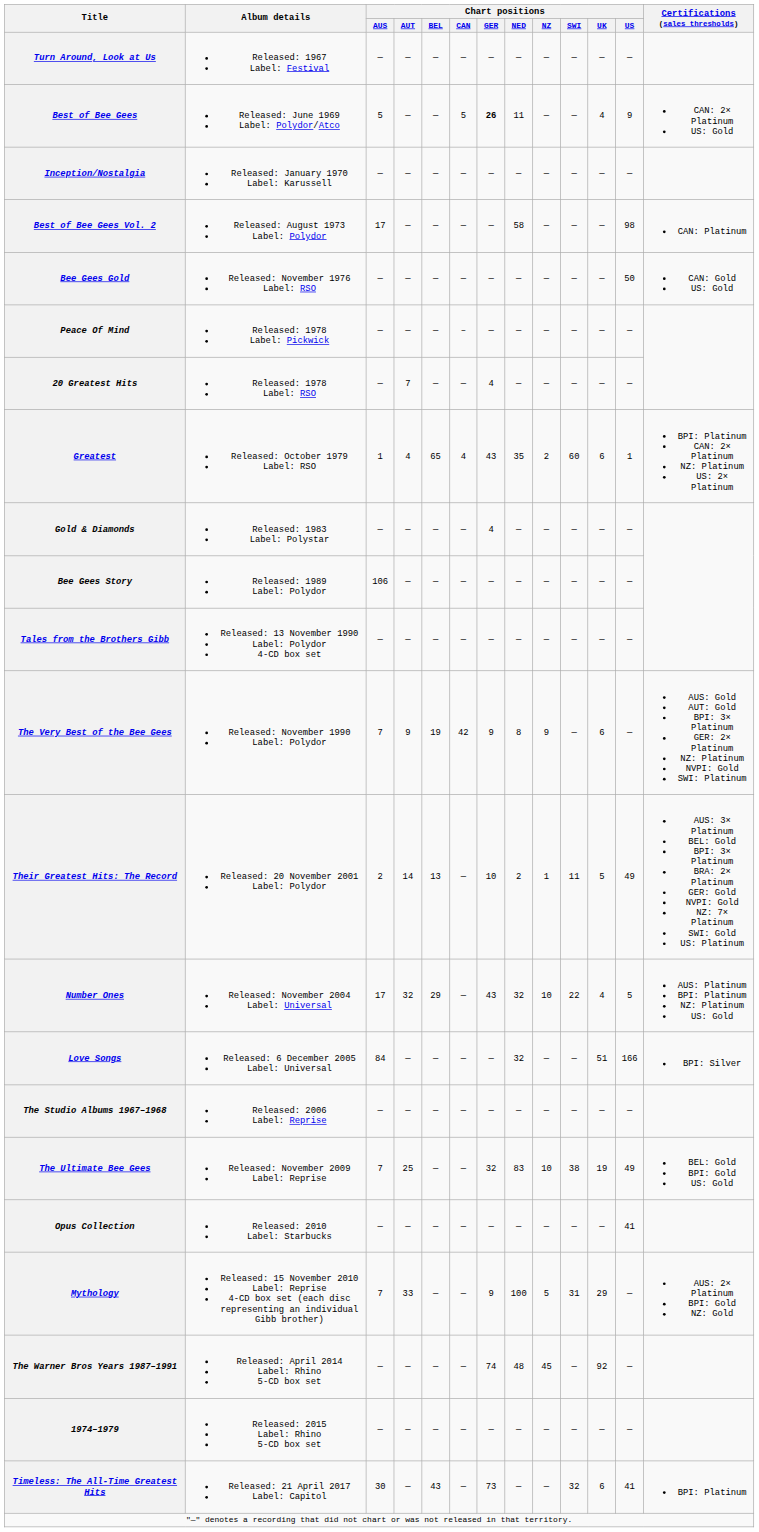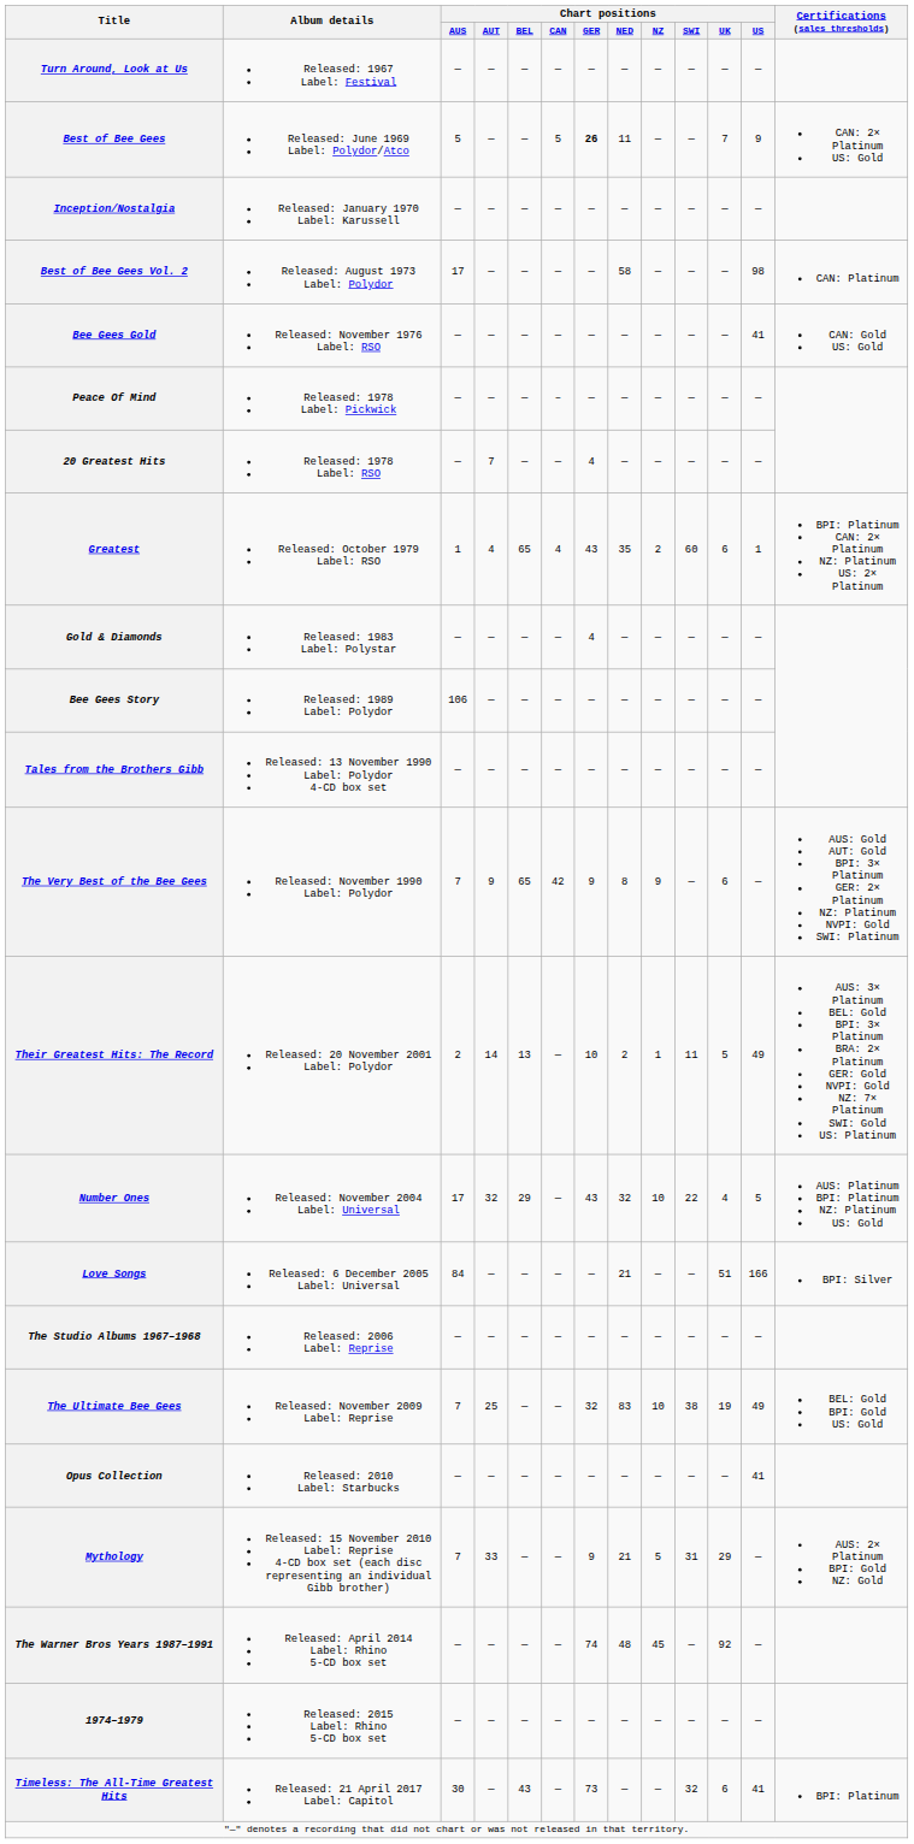 <table class="wikitable plainrowheaders" style="text-align:center;">
 <tr>
 <th scope="col" rowspan="2" style="width:20em;">Title</th>
 <th scope="col" rowspan="2" style="width:20em;">Album details</th>
 <th scope="col" colspan="10">Chart positions</th>
 <th rowspan="2" style="width:12em;"><a href='#'>Certifications</a><br><small>(<a href='#'>sales thresholds</a>)</small></th>
 </tr>
 <tr>
 <th scope="col" style="width:3em;font-size:90%;"><a href='#'>AUS</a><br></th>
 <th scope="col" style="width:3em;font-size:90%;"><a href='#'>AUT</a><br></th>
 <th scope="col" style="width:3em;font-size:90%;"><a href='#'>BEL</a><br></th>
 <th scope="col" style="width:3em;font-size:90%;"><a href='#'>CAN</a><br></th>
 <th scope="col" style="width:3em;font-size:90%;"><a href='#'>GER</a><br></th>
 <th scope="col" style="width:3em;font-size:90%;"><a href='#'>NED</a><br></th>
 <th scope="col" style="width:3em;font-size:90%;"><a href='#'>NZ</a><br></th>
 <th scope="col" style="width:3em;font-size:90%;"><a href='#'>SWI</a><br></th>
 <th scope="col" style="width:3em;font-size:90%;"><a href='#'>UK</a><br></th>
 <th scope="col" style="width:3em;font-size:90%;"><a href='#'>US</a><br></th>
 </tr>
 <tr>
 <th scope="row"><em><a href='#'>Turn Around, Look at Us</a></em></th>
 <td><br><ul><li>Released: 1967</li><li>Label: <a href='#'>Festival</a></li></ul></td>
 <td>—</td>
 <td>—</td>
 <td>—</td>
 <td>—</td>
 <td>—</td>
 <td>—</td>
 <td>—</td>
 <td>—</td>
 <td>—</td>
 <td>—</td>
 </tr>
 <tr>
 <th scope="row"><em><a href='#'>Best of Bee Gees</a></em></th>
 <td><br><ul><li>Released: June 1969</li><li>Label: <a href='#'>Polydor</a>/<a href='#'>Atco</a></li></ul></td>
 <td>5</td>
 <td>—</td>
 <td>—</td>
 <td>5</td>
 <td><strong>26</strong></td>
 <td>11</td>
 <td>—</td>
 <td>—</td>
-<td>4</td>
+<td>7</td>
 <td>9</td>
 <td><br><ul><li>CAN: 2× Platinum</li><li>US: Gold</li></ul></td>
 </tr>
 <tr>
 <th scope="row"><em><a href='#'>Inception/Nostalgia</a></em></th>
 <td><br><ul><li>Released: January 1970</li><li>Label: Karussell</li></ul></td>
 <td>—</td>
 <td>—</td>
 <td>—</td>
 <td>—</td>
 <td>—</td>
 <td>—</td>
 <td>—</td>
 <td>—</td>
 <td>—</td>
 <td>—</td>
 <td></td>
 </tr>
 <tr>
 <th scope="row"><em><a href='#'>Best of Bee Gees Vol. 2</a></em></th>
 <td><br><ul><li>Released: August 1973</li><li>Label: <a href='#'>Polydor</a></li></ul></td>
 <td>17</td>
 <td>—</td>
 <td>—</td>
 <td>—</td>
 <td>—</td>
 <td>58</td>
 <td>—</td>
 <td>—</td>
 <td>—</td>
 <td>98</td>
 <td><br><ul><li>CAN: Platinum</li></ul></td>
 </tr>
 <tr>
 <th scope="row"><em><a href='#'>Bee Gees Gold</a></em></th>
 <td><br><ul><li>Released: November 1976</li><li>Label: <a href='#'>RSO</a></li></ul></td>
 <td>—</td>
 <td>—</td>
 <td>—</td>
 <td>—</td>
 <td>—</td>
 <td>—</td>
 <td>—</td>
 <td>—</td>
 <td>—</td>
-<td>50</td>
+<td>41</td>
 <td><br><ul><li>CAN: Gold</li><li>US: Gold</li></ul></td>
 </tr>
 <tr>
 <th scope="row"><em>Peace Of Mind</em></th>
 <td><br><ul><li>Released: 1978</li><li>Label: <a href='#'>Pickwick</a></li></ul></td>
 <td>—</td>
 <td>—</td>
 <td>—</td>
 <td>–</td>
 <td>—</td>
 <td>—</td>
 <td>—</td>
 <td>—</td>
 <td>—</td>
 <td>—</td>
 </tr>
 <tr>
 <th scope="row"><em>20 Greatest Hits</em></th>
 <td><br><ul><li>Released: 1978</li><li>Label: <a href='#'>RSO</a></li></ul></td>
 <td>—</td>
 <td>7</td>
 <td>—</td>
 <td>—</td>
 <td>4</td>
 <td>—</td>
 <td>—</td>
 <td>—</td>
 <td>—</td>
 <td>—</td>
 </tr>
 <tr>
 <th scope="row"><em><a href='#'>Greatest</a></em></th>
 <td><br><ul><li>Released: October 1979</li><li>Label: RSO</li></ul></td>
 <td>1</td>
 <td>4</td>
 <td>65</td>
 <td>4</td>
 <td>43</td>
 <td>35</td>
 <td>2</td>
 <td>60</td>
 <td>6</td>
 <td>1</td>
 <td><br><ul><li>BPI: Platinum</li><li>CAN: 2× Platinum</li><li>NZ: Platinum</li><li>US: 2× Platinum</li></ul></td>
 </tr>
 <tr>
 <th scope="row"><em>Gold & Diamonds</em></th>
 <td><br><ul><li>Released: 1983</li><li>Label: Polystar</li></ul></td>
 <td>—</td>
 <td>—</td>
 <td>—</td>
 <td>—</td>
 <td>4</td>
 <td>—</td>
 <td>—</td>
 <td>—</td>
 <td>—</td>
 <td>—</td>
 </tr>
 <tr>
 <th scope="row"><em>Bee Gees Story</em></th>
 <td><br><ul><li>Released: 1989</li><li>Label: Polydor</li></ul></td>
 <td>106</td>
 <td>—</td>
 <td>—</td>
 <td>—</td>
 <td>—</td>
 <td>—</td>
 <td>—</td>
 <td>—</td>
 <td>—</td>
 <td>—</td>
 </tr>
 <tr>
 <th scope="row"><em><a href='#'>Tales from the Brothers Gibb</a></em></th>
 <td><br><ul><li>Released: 13 November 1990</li><li>Label: Polydor</li><li>4-CD box set</li></ul></td>
 <td>—</td>
 <td>—</td>
 <td>—</td>
 <td>—</td>
 <td>—</td>
 <td>—</td>
 <td>—</td>
 <td>—</td>
 <td>—</td>
 <td>—</td>
 </tr>
 <tr>
 <th scope="row"><em><a href='#'>The Very Best of the Bee Gees</a></em></th>
 <td><br><ul><li>Released: November 1990</li><li>Label: Polydor</li></ul></td>
 <td>7</td>
 <td>9</td>
-<td>19</td>
+<td>65</td>
 <td>42</td>
 <td>9</td>
 <td>8</td>
 <td>9</td>
 <td>—</td>
 <td>6</td>
 <td>—</td>
 <td><br><ul><li>AUS: Gold</li><li>AUT: Gold</li><li>BPI: 3× Platinum</li><li>GER: 2× Platinum</li><li>NZ: Platinum</li><li>NVPI: Gold</li><li>SWI: Platinum</li></ul></td>
 </tr>
 <tr>
 <th scope="row"><em><a href='#'>Their Greatest Hits: The Record</a></em></th>
 <td><br><ul><li>Released: 20 November 2001</li><li>Label: Polydor</li></ul></td>
 <td>2</td>
 <td>14</td>
 <td>13</td>
 <td>—</td>
 <td>10</td>
 <td>2</td>
 <td>1</td>
 <td>11</td>
 <td>5</td>
 <td>49</td>
 <td><br><ul><li>AUS: 3× Platinum</li><li>BEL: Gold</li><li>BPI: 3× Platinum</li><li>BRA: 2× Platinum</li><li>GER: Gold</li><li>NVPI: Gold</li><li>NZ: 7× Platinum</li><li>SWI: Gold</li><li>US: Platinum</li></ul></td>
 </tr>
 <tr>
 <th scope="row"><em><a href='#'>Number Ones</a></em></th>
 <td><br><ul><li>Released: November 2004</li><li>Label: <a href='#'>Universal</a></li></ul></td>
 <td>17</td>
 <td>32</td>
 <td>29</td>
 <td>—</td>
 <td>43</td>
 <td>32</td>
 <td>10</td>
 <td>22</td>
 <td>4</td>
 <td>5</td>
 <td><br><ul><li>AUS: Platinum</li><li>BPI: Platinum</li><li>NZ: Platinum</li><li>US: Gold</li></ul></td>
 </tr>
 <tr>
 <th scope="row"><em><a href='#'>Love Songs</a></em></th>
 <td><br><ul><li>Released: 6 December 2005</li><li>Label: Universal</li></ul></td>
 <td>84</td>
 <td>—</td>
 <td>—</td>
 <td>—</td>
 <td>—</td>
-<td>32</td>
+<td>21</td>
 <td>—</td>
 <td>—</td>
 <td>51</td>
 <td>166</td>
 <td><br><ul><li>BPI: Silver</li></ul></td>
 </tr>
 <tr>
 <th scope="row"><em>The Studio Albums 1967–1968</em></th>
 <td><br><ul><li>Released: 2006</li><li>Label: <a href='#'>Reprise</a></li></ul></td>
 <td>—</td>
 <td>—</td>
 <td>—</td>
 <td>—</td>
 <td>—</td>
 <td>—</td>
 <td>—</td>
 <td>—</td>
 <td>—</td>
 <td>—</td>
 <td></td>
 </tr>
 <tr>
 <th scope="row"><em><a href='#'>The Ultimate Bee Gees</a></em></th>
 <td><br><ul><li>Released: November 2009</li><li>Label: Reprise</li></ul></td>
 <td>7</td>
 <td>25</td>
 <td>—</td>
 <td>—</td>
 <td>32</td>
 <td>83</td>
 <td>10</td>
 <td>38</td>
 <td>19</td>
 <td>49</td>
 <td><br><ul><li>BEL: Gold</li><li>BPI: Gold</li><li>US: Gold</li></ul></td>
 </tr>
 <tr>
 <th scope="row"><em>Opus Collection</em></th>
 <td><br><ul><li>Released: 2010</li><li>Label: Starbucks</li></ul></td>
 <td>—</td>
 <td>—</td>
 <td>—</td>
 <td>—</td>
 <td>—</td>
 <td>—</td>
 <td>—</td>
 <td>—</td>
 <td>—</td>
 <td>41</td>
 <td></td>
 </tr>
 <tr>
 <th scope="row"><em><a href='#'>Mythology</a></em></th>
 <td><br><ul><li>Released: 15 November 2010</li><li>Label: Reprise</li><li>4-CD box set (each disc representing an individual Gibb brother)</li></ul></td>
 <td>7</td>
 <td>33</td>
 <td>—</td>
 <td>—</td>
 <td>9</td>
-<td>100</td>
+<td>21</td>
 <td>5</td>
 <td>31</td>
 <td>29</td>
 <td>—</td>
 <td><br><ul><li>AUS: 2× Platinum</li><li>BPI: Gold</li><li>NZ: Gold</li></ul></td>
 </tr>
 <tr>
 <th scope="row"><em>The Warner Bros Years 1987–1991</em></th>
 <td><br><ul><li>Released: April 2014</li><li>Label: Rhino</li><li>5-CD box set</li></ul></td>
 <td>—</td>
 <td>—</td>
 <td>—</td>
 <td>—</td>
 <td>74</td>
 <td>48</td>
 <td>45</td>
 <td>—</td>
 <td>92</td>
 <td>—</td>
 <td></td>
 </tr>
 <tr>
 <th scope="row"><em>1974–1979</em></th>
 <td><br><ul><li>Released: 2015</li><li>Label: Rhino</li><li>5-CD box set</li></ul></td>
 <td>—</td>
 <td>—</td>
 <td>—</td>
 <td>—</td>
 <td>—</td>
 <td>—</td>
 <td>—</td>
 <td>—</td>
 <td>—</td>
 <td>—</td>
 <td></td>
 </tr>
 <tr>
 <th scope="row"><em><a href='#'>Timeless: The All-Time Greatest Hits</a></em></th>
 <td><br><ul><li>Released: 21 April 2017</li><li>Label: Capitol</li></ul></td>
 <td>30<br></td>
 <td>—</td>
 <td>43</td>
 <td>—</td>
 <td>73</td>
 <td>—</td>
 <td>—</td>
 <td>32</td>
 <td>6</td>
 <td>41</td>
 <td><br><ul><li>BPI: Platinum</li></ul></td>
 </tr>
 <tr>
 <td colspan="20" style="font-size:90%">"—" denotes a recording that did not chart or was not released in that territory.</td>
 </tr>
 </table>
